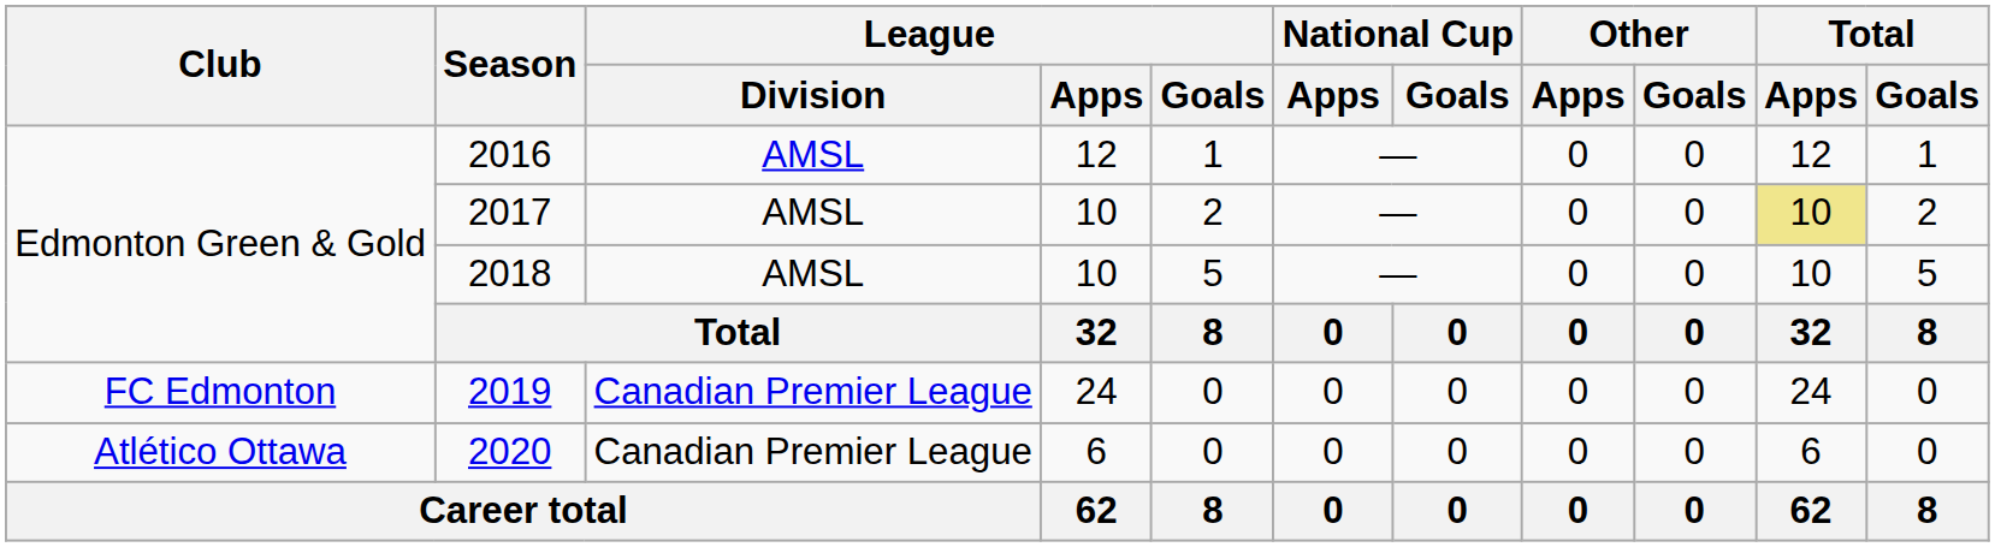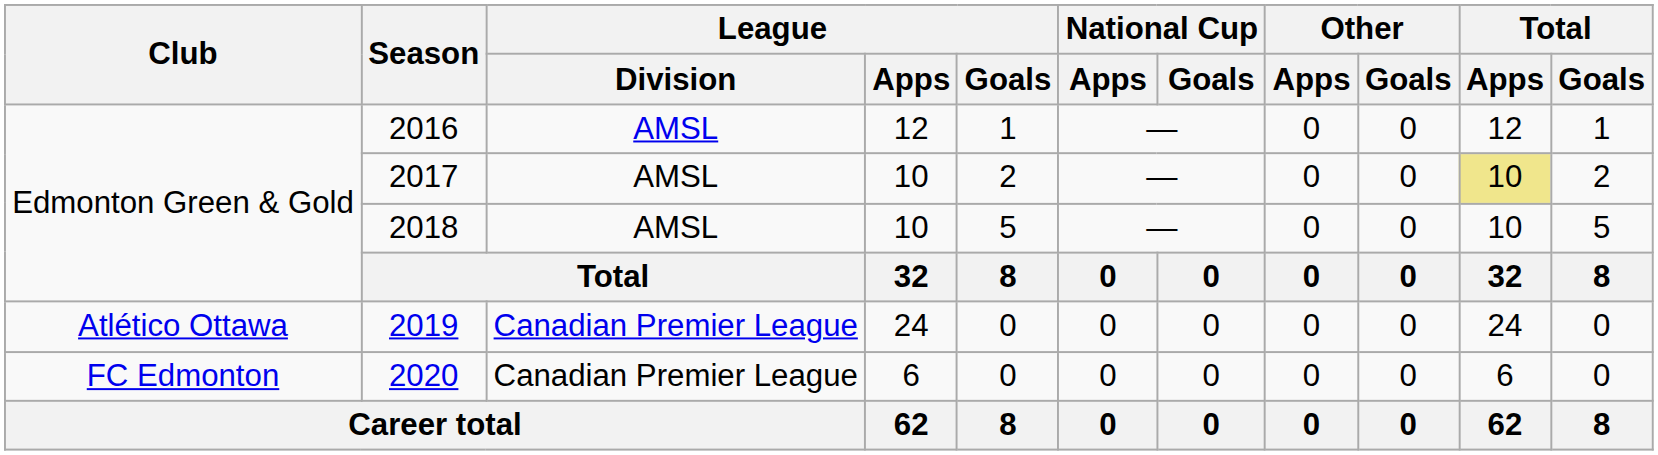 <table class="wikitable" style="text-align:center">
 <tr>
 <th rowspan="2">Club</th>
 <th rowspan="2">Season</th>
 <th colspan="3">League</th>
 <th colspan="2">National Cup</th>
 <th colspan="2">Other</th>
 <th colspan="2">Total</th>
 </tr>
 <tr>
 <th>Division</th>
 <th>Apps</th>
 <th>Goals</th>
 <th>Apps</th>
 <th>Goals</th>
 <th>Apps</th>
 <th>Goals</th>
 <th>Apps</th>
 <th>Goals</th>
 </tr>
 <tr>
 <td rowspan="4">Edmonton Green & Gold</td>
 <td>2016</td>
 <td><a href='#'>AMSL</a></td>
 <td>12</td>
 <td>1</td>
 <td colspan="2">—</td>
 <td>0</td>
 <td>0</td>
 <td>12</td>
 <td>1</td>
 </tr>
 <tr>
 <td>2017</td>
 <td>AMSL</td>
 <td>10</td>
 <td>2</td>
 <td colspan="2">—</td>
 <td>0</td>
 <td>0</td>
 <td style="background: khaki;">10</td>
 <td>2</td>
 </tr>
 <tr>
 <td>2018</td>
 <td>AMSL</td>
 <td>10</td>
 <td>5</td>
 <td colspan="2">—</td>
 <td>0</td>
 <td>0</td>
 <td>10</td>
 <td>5</td>
 </tr>
 <tr>
 <th colspan="2">Total</th>
 <th>32</th>
 <th>8</th>
 <th>0</th>
 <th>0</th>
 <th>0</th>
 <th>0</th>
 <th>32</th>
 <th>8</th>
 </tr>
 <tr>
-<td rowspan="1"><a href='#'>FC Edmonton</a></td>
+<td rowspan="1"><a href='#'>Atlético Ottawa</a></td>
 <td><a href='#'>2019</a></td>
 <td><a href='#'>Canadian Premier League</a></td>
 <td>24</td>
 <td>0</td>
 <td>0</td>
 <td>0</td>
 <td>0</td>
 <td>0</td>
 <td>24</td>
 <td>0</td>
 </tr>
 <tr>
-<td rowspan="1"><a href='#'>Atlético Ottawa</a></td>
+<td rowspan="1"><a href='#'>FC Edmonton</a></td>
 <td><a href='#'>2020</a></td>
 <td>Canadian Premier League</td>
 <td>6</td>
 <td>0</td>
 <td>0</td>
 <td>0</td>
 <td>0</td>
 <td>0</td>
 <td>6</td>
 <td>0</td>
 </tr>
 <tr>
 <th colspan="3">Career total</th>
 <th>62</th>
 <th>8</th>
 <th>0</th>
 <th>0</th>
 <th>0</th>
 <th>0</th>
 <th>62</th>
 <th>8</th>
 </tr>
 </table>
